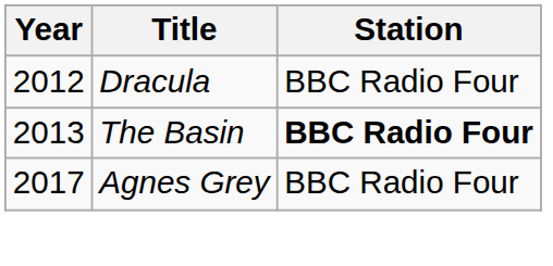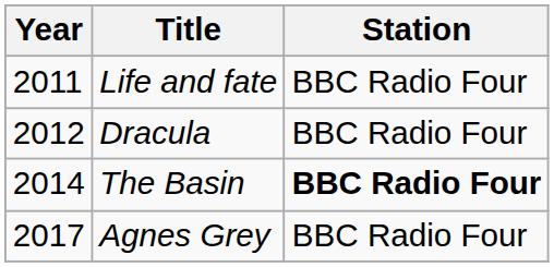 <table class="wikitable">
 <tr>
 <th>Year</th>
 <th>Title</th>
 <th>Station</th>
 </tr>
 <tr>
+<td>2011</td>
+<td><em>Life and fate</em></td>
+<td>BBC Radio Four</td>
+</tr>
+<tr>
 <td>2012</td>
 <td><em>Dracula</em></td>
 <td>BBC Radio Four</td>
 </tr>
 <tr>
-<td>2013</td>
+<td>2014</td>
 <td><em>The Basin</em></td>
 <td><strong>BBC Radio Four</strong></td>
 </tr>
 <tr>
 <td>2017</td>
 <td><em>Agnes Grey</em></td>
 <td>BBC Radio Four</td>
 </tr>
 </table>
